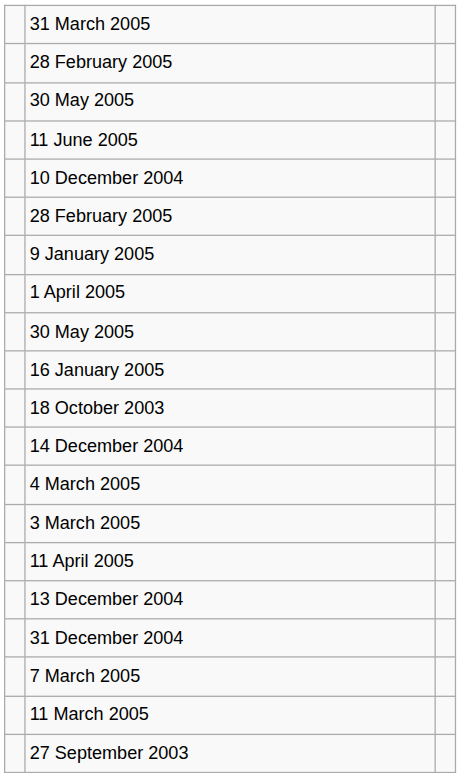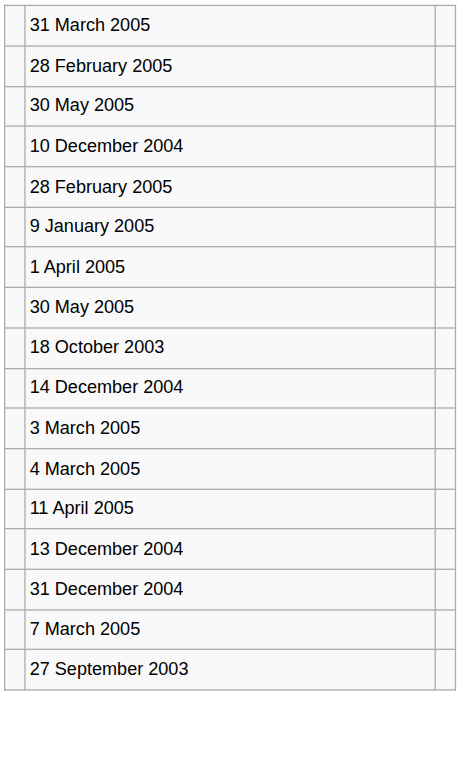 <table class="wikitable" style="font-size: 89%; float: left; width: 25em; margin-right: 1em; line-height: 1.65em !important; height: 540px;">
 <tr>
 <td></td>
 <td>31 March 2005</td>
 <td></td>
 </tr>
 <tr>
 <td></td>
 <td>28 February 2005</td>
 <td></td>
 </tr>
 <tr>
 <td></td>
 <td>30 May 2005</td>
-<td></td>
-</tr>
-<tr>
-<td></td>
-<td>11 June 2005</td>
 <td></td>
 </tr>
 <tr>
 <td></td>
 <td>10 December 2004</td>
 <td></td>
 </tr>
 <tr>
 <td></td>
 <td>28 February 2005</td>
 <td></td>
 </tr>
 <tr>
 <td></td>
 <td>9 January 2005</td>
 <td></td>
 </tr>
 <tr>
 <td></td>
 <td>1 April 2005</td>
 <td></td>
 </tr>
 <tr>
 <td></td>
 <td>30 May 2005</td>
 <td></td>
 </tr>
 <tr>
 <td></td>
-<td>16 January 2005</td>
-<td></td>
-</tr>
-<tr>
-<td></td>
 <td>18 October 2003</td>
 <td></td>
 </tr>
 <tr>
 <td></td>
 <td>14 December 2004</td>
 <td></td>
 </tr>
 <tr>
 <td></td>
-<td>4 March 2005</td>
+<td>3 March 2005</td>
 <td></td>
 </tr>
 <tr>
 <td></td>
-<td>3 March 2005</td>
+<td>4 March 2005</td>
 <td></td>
 </tr>
 <tr>
 <td></td>
 <td>11 April 2005</td>
 <td></td>
 </tr>
 <tr>
 <td></td>
 <td>13 December 2004</td>
 <td></td>
 </tr>
 <tr>
 <td></td>
 <td>31 December 2004</td>
 <td></td>
 </tr>
 <tr>
 <td></td>
 <td>7 March 2005</td>
 <td></td>
 </tr>
 <tr>
 <td></td>
-<td>11 March 2005</td>
-<td></td>
-</tr>
-<tr>
-<td></td>
 <td>27 September 2003</td>
 <td></td>
 </tr>
 </table>
